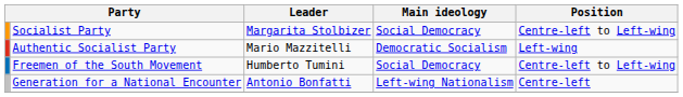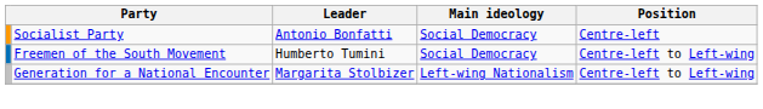 <table class="wikitable" style="font-size:95%">
 <tr>
 <th colspan=2>Party</th>
 <th>Leader</th>
 <th>Main ideology</th>
 <th>Position</th>
 </tr>
 <tr>
 <td bgcolor="#FF9900"></td>
 <td><a href='#'>Socialist Party</a></td>
-<td><a href='#'>Margarita Stolbizer</a></td>
+<td><a href='#'>Antonio Bonfatti</a></td>
 <td><a href='#'>Social Democracy</a></td>
-<td><a href='#'>Centre-left</a> to <a href='#'>Left-wing</a></td>
-</tr>
-<tr>
-<td bgcolor="#DD2C1A"></td>
-<td><a href='#'>Authentic Socialist Party</a></td>
-<td>Mario Mazzitelli</td>
-<td><a href='#'>Democratic Socialism</a></td>
-<td><a href='#'>Left-wing</a></td>
+<td><a href='#'>Centre-left</a></td>
 </tr>
 <tr>
 <td bgcolor="#0070B8"></td>
 <td><a href='#'>Freemen of the South Movement</a></td>
 <td>Humberto Tumini</td>
 <td><a href='#'>Social Democracy</a></td>
 <td><a href='#'>Centre-left</a> to <a href='#'>Left-wing</a></td>
 </tr>
 <tr>
 <td bgcolor="	#C0C0C0"></td>
 <td><a href='#'>Generation for a National Encounter</a></td>
-<td><a href='#'>Antonio Bonfatti</a></td>
+<td><a href='#'>Margarita Stolbizer</a></td>
 <td><a href='#'>Left-wing Nationalism</a></td>
-<td><a href='#'>Centre-left</a></td>
+<td><a href='#'>Centre-left</a> to <a href='#'>Left-wing</a></td>
 </tr>
 <tr>
 </tr>
 </table>
